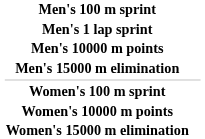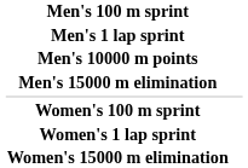 <table>
 <tr>
 <th scope="row">Men's 100 m sprint</th>
 <td></td>
 <td></td>
 <td></td>
 </tr>
 <tr>
 <th scope="row">Men's 1 lap sprint</th>
 <td></td>
 <td></td>
 <td></td>
 </tr>
 <tr>
 <th scope="row">Men's 10000 m points</th>
 <td></td>
 <td></td>
 <td></td>
 </tr>
 <tr>
 <th scope="row">Men's 15000 m elimination</th>
 <td></td>
 <td></td>
 <td></td>
 </tr>
 <tr bgcolor=#DDDDDD>
 <td colspan=4></td>
 </tr>
 <tr>
 <th scope="row">Women's 100 m sprint</th>
 <td></td>
 <td></td>
 <td></td>
 </tr>
 <tr>
-<th scope="row">Women's 10000 m points</th>
+<th scope="row">Women's 1 lap sprint</th>
 <td></td>
 <td></td>
 <td></td>
 </tr>
 <tr>
 <th scope="row">Women's 15000 m elimination</th>
 <td></td>
 <td></td>
 <td></td>
 </tr>
 </table>
